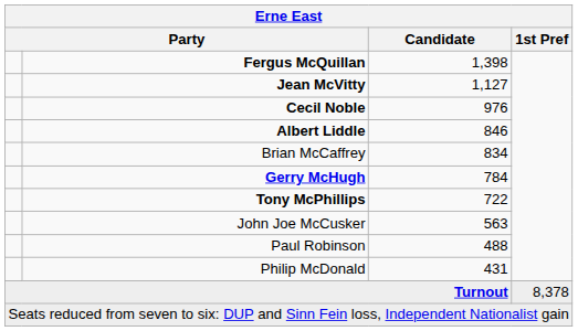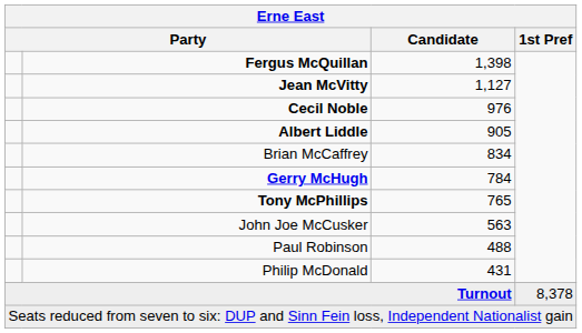 <table class="wikitable">
 <tr>
 <th colspan="4" align="center"><a href='#'>Erne East</a></th>
 </tr>
 <tr>
 <th colspan="2" align="center" width=200>Party</th>
 <th width=150>Candidate</th>
 <th width=60>1st Pref</th>
 </tr>
 <tr>
 <td></td>
 <td align="right"><strong>Fergus McQuillan</strong></td>
 <td align="right">1,398</td>
 </tr>
 <tr>
 <td></td>
 <td align="right"><strong>Jean McVitty</strong></td>
 <td align="right">1,127</td>
 </tr>
 <tr>
 <td></td>
 <td align="right"><strong>Cecil Noble</strong></td>
 <td align="right">976</td>
 </tr>
 <tr>
 <td></td>
 <td align="right"><strong>Albert Liddle</strong></td>
-<td align="right">846</td>
+<td align="right">905</td>
 </tr>
 <tr>
 <td></td>
 <td align="right">Brian McCaffrey</td>
 <td align="right">834</td>
 </tr>
 <tr>
 <td></td>
 <td align="right"><strong><a href='#'>Gerry McHugh</a></strong></td>
 <td align="right">784</td>
 </tr>
 <tr>
 <td></td>
 <td align="right"><strong>Tony McPhillips</strong></td>
-<td align="right">722</td>
+<td align="right">765</td>
 </tr>
 <tr>
 <td></td>
 <td align="right">John Joe McCusker</td>
 <td align="right">563</td>
 </tr>
 <tr>
 <td></td>
 <td align="right">Paul Robinson</td>
 <td align="right">488</td>
 </tr>
 <tr>
 <td></td>
 <td align="right">Philip McDonald</td>
 <td align="right">431</td>
 </tr>
 <tr bgcolor="EEEEEE">
 <td colspan=3 align="right"><strong><a href='#'>Turnout</a></strong></td>
 <td align="right">8,378</td>
 </tr>
 <tr bgcolor="EEEEEE">
 <td colspan=4>Seats reduced from seven to six: <a href='#'>DUP</a> and <a href='#'>Sinn Fein</a> loss, <a href='#'>Independent Nationalist</a> gain</td>
 </tr>
 </table>
